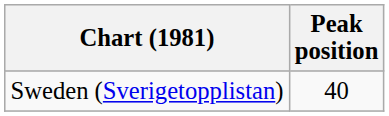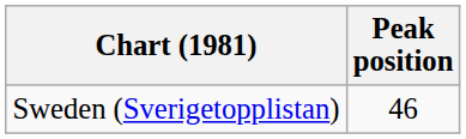 <table class="wikitable">
 <tr>
 <th>Chart (1981)</th>
 <th>Peak<br>position</th>
 </tr>
 <tr>
 <td>Sweden (<a href='#'>Sverigetopplistan</a>)</td>
-<td align="center">40</td>
+<td align="center">46</td>
 </tr>
 </table>
